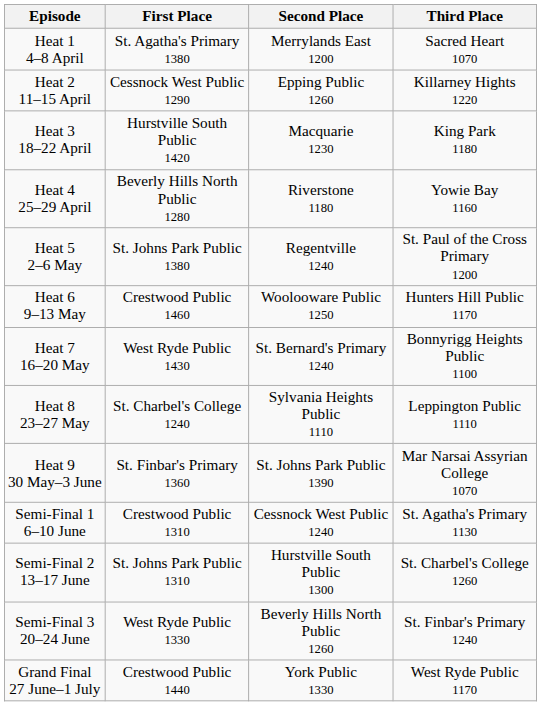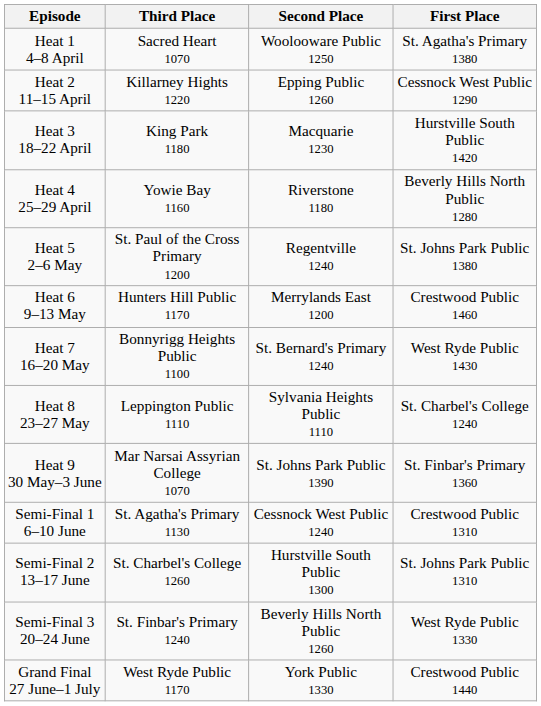 <table class="wikitable">
 <tr>
 <th wisjsis4>Episode</th>
+<th width=144>Third Place</th>
+<th width=144>Second Place</th>
 <th width=144>First Place</th>
-<th width=144>Second Place</th>
-<th width=144>Third Place</th>
 </tr>
 <tr>
 <td align=center>Heat 1<br>4–8 April</td>
+<td align=center>Sacred Heart<br><small>1070</small></td>
+<td align=center>Woolooware Public<br><small>1250</small></td>
 <td align=center>St. Agatha's Primary<br><small>1380</small></td>
-<td align=center>Merrylands East<br><small>1200</small></td>
-<td align=center>Sacred Heart<br><small>1070</small></td>
 </tr>
 <tr>
 <td align=center>Heat 2<br>11–15 April</td>
+<td align=center>Killarney Hights<br><small>1220</small></td>
+<td align=center>Epping Public<br><small>1260</small></td>
 <td align=center>Cessnock West Public<br><small>1290</small></td>
-<td align=center>Epping Public<br><small>1260</small></td>
-<td align=center>Killarney Hights<br><small>1220</small></td>
 </tr>
 <tr>
 <td align=center>Heat 3<br>18–22 April</td>
+<td align=center>King Park<br><small>1180</small></td>
+<td align=center>Macquarie<br><small>1230</small></td>
 <td align=center>Hurstville South Public<br><small>1420</small></td>
-<td align=center>Macquarie<br><small>1230</small></td>
-<td align=center>King Park<br><small>1180</small></td>
 </tr>
 <tr>
 <td align=center>Heat 4<br>25–29 April</td>
+<td align=center>Yowie Bay<br><small>1160</small></td>
+<td align=center>Riverstone<br><small>1180</small></td>
 <td align=center>Beverly Hills North Public<br><small>1280</small></td>
-<td align=center>Riverstone<br><small>1180</small></td>
-<td align=center>Yowie Bay<br><small>1160</small></td>
 </tr>
 <tr>
 <td align=center>Heat 5<br>2–6 May</td>
+<td align=center>St. Paul of the Cross Primary<br><small>1200</small></td>
+<td align=center>Regentville<br><small>1240</small></td>
 <td align=center>St. Johns Park Public<br><small>1380</small></td>
-<td align=center>Regentville<br><small>1240</small></td>
-<td align=center>St. Paul of the Cross Primary<br><small>1200</small></td>
 </tr>
 <tr>
 <td align=center>Heat 6<br>9–13 May</td>
+<td align=center>Hunters Hill Public<br><small>1170</small></td>
+<td align=center>Merrylands East<br><small>1200</small></td>
 <td align=center>Crestwood Public<br><small>1460</small></td>
-<td align=center>Woolooware Public<br><small>1250</small></td>
-<td align=center>Hunters Hill Public<br><small>1170</small></td>
 </tr>
 <tr>
 <td align=center>Heat 7<br>16–20 May</td>
+<td align=center>Bonnyrigg Heights Public<br><small>1100</small></td>
+<td align=center>St. Bernard's Primary<br><small>1240</small></td>
 <td align=center>West Ryde Public<br><small>1430</small></td>
-<td align=center>St. Bernard's Primary<br><small>1240</small></td>
-<td align=center>Bonnyrigg Heights Public<br><small>1100</small></td>
 </tr>
 <tr>
 <td align=center>Heat 8<br>23–27 May</td>
+<td align=center>Leppington Public<br><small>1110</small></td>
+<td align=center>Sylvania Heights Public<br><small>1110</small></td>
 <td align=center>St. Charbel's College<br><small>1240</small></td>
-<td align=center>Sylvania Heights Public<br><small>1110</small></td>
-<td align=center>Leppington Public<br><small>1110</small></td>
 </tr>
 <tr>
 <td align=center>Heat 9<br>30 May–3 June</td>
+<td align=center>Mar Narsai Assyrian College<br><small>1070</small></td>
+<td align=center>St. Johns Park Public<br><small>1390</small></td>
 <td align=center>St. Finbar's Primary<br><small>1360</small></td>
-<td align=center>St. Johns Park Public<br><small>1390</small></td>
-<td align=center>Mar Narsai Assyrian College<br><small>1070</small></td>
 </tr>
 <tr>
 <td align=center>Semi-Final 1<br>6–10 June</td>
+<td align=center>St. Agatha's Primary<br><small>1130</small></td>
+<td align=center>Cessnock West Public<br><small>1240</small></td>
 <td align=center>Crestwood Public<br><small>1310</small></td>
-<td align=center>Cessnock West Public<br><small>1240</small></td>
-<td align=center>St. Agatha's Primary<br><small>1130</small></td>
 </tr>
 <tr>
 <td align=center>Semi-Final 2<br>13–17 June</td>
+<td align=center>St. Charbel's College<br><small>1260</small></td>
+<td align=center>Hurstville South Public<br><small>1300</small></td>
 <td align=center>St. Johns Park Public<br><small>1310</small></td>
-<td align=center>Hurstville South Public<br><small>1300</small></td>
-<td align=center>St. Charbel's College<br><small>1260</small></td>
 </tr>
 <tr>
 <td align=center>Semi-Final 3<br>20–24 June</td>
+<td align=center>St. Finbar's Primary<br><small>1240</small></td>
+<td align=center>Beverly Hills North Public<br><small>1260</small></td>
 <td align=center>West Ryde Public<br><small>1330</small></td>
-<td align=center>Beverly Hills North Public<br><small>1260</small></td>
-<td align=center>St. Finbar's Primary<br><small>1240</small></td>
 </tr>
 <tr>
 <td align=center>Grand Final<br>27 June–1 July</td>
+<td align=center>West Ryde Public<br><small>1170</small></td>
+<td align=center>York Public<br><small>1330</small></td>
 <td align=center>Crestwood Public<br><small>1440</small></td>
-<td align=center>York Public<br><small>1330</small></td>
-<td align=center>West Ryde Public<br><small>1170</small></td>
 </tr>
 </table>
